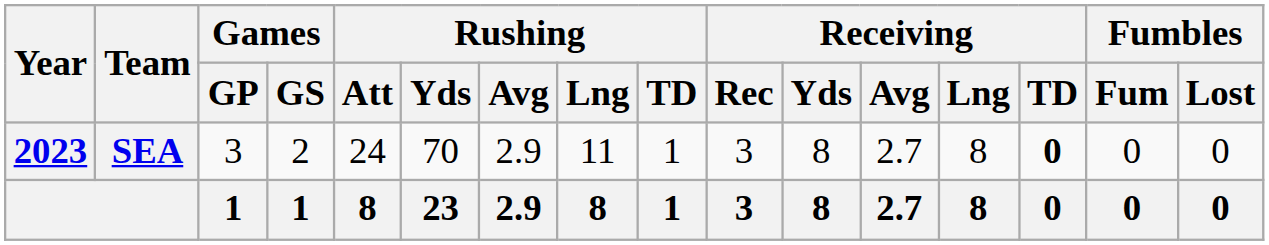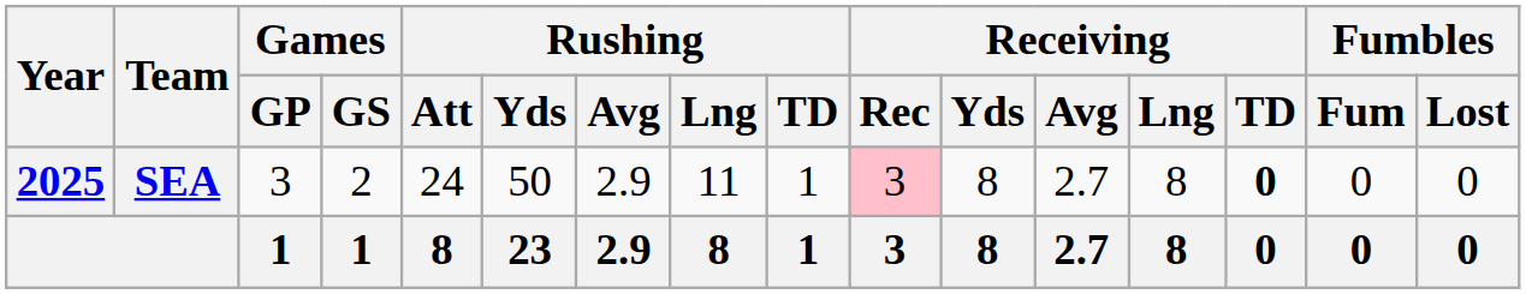 <table class="wikitable" style="text-align:center;">
 <tr>
 <th rowspan="2">Year</th>
 <th rowspan="2">Team</th>
 <th colspan="2">Games</th>
 <th colspan="5">Rushing</th>
 <th colspan="5">Receiving</th>
 <th colspan="2">Fumbles</th>
 </tr>
 <tr>
 <th>GP</th>
 <th>GS</th>
 <th>Att</th>
 <th>Yds</th>
 <th>Avg</th>
 <th>Lng</th>
 <th>TD</th>
 <th>Rec</th>
 <th>Yds</th>
 <th>Avg</th>
 <th>Lng</th>
 <th>TD</th>
 <th>Fum</th>
 <th>Lost</th>
 </tr>
 <tr>
-<th><a href='#'>2023</a></th>
+<th><a href='#'>2025</a></th>
 <th><a href='#'>SEA</a></th>
 <td>3</td>
 <td>2</td>
 <td>24</td>
-<td>70</td>
+<td>50</td>
 <td>2.9</td>
 <td>11</td>
 <td>1</td>
-<td>3</td>
+<td style="background: pink;">3</td>
 <td>8</td>
 <td>2.7</td>
 <td>8</td>
 <td><strong>0</strong></td>
 <td>0</td>
 <td>0</td>
 </tr>
 <tr>
 <th colspan="2"></th>
 <th>1</th>
 <th>1</th>
 <th>8</th>
 <th>23</th>
 <th>2.9</th>
 <th>8</th>
 <th>1</th>
 <th>3</th>
 <th>8</th>
 <th>2.7</th>
 <th>8</th>
 <th>0</th>
 <th>0</th>
 <th>0</th>
 </tr>
 </table>
